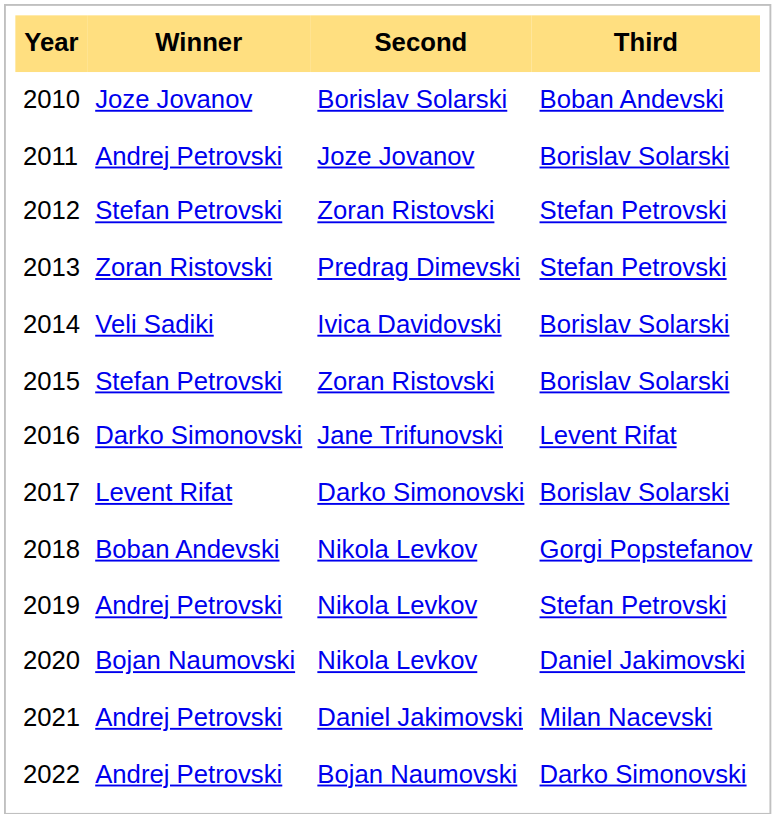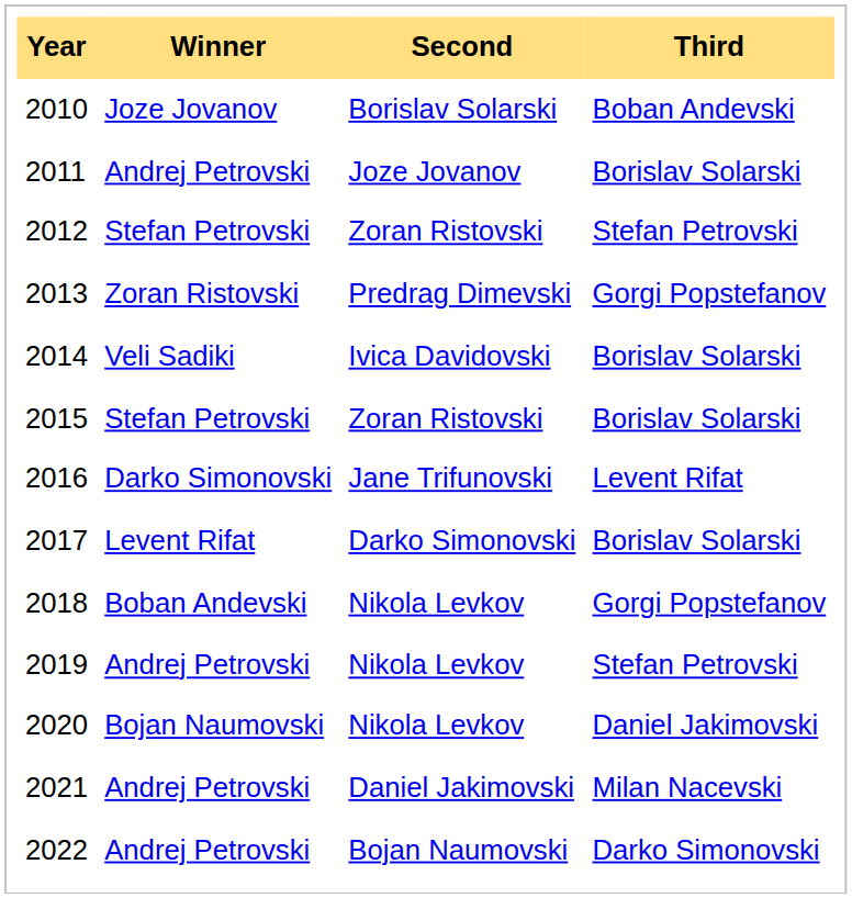 <table cellpadding="4" cellspacing="0"  style="border: 1px solid silver; color: black; margin: 0 0 0.5em 0; background-color: white; padding: 5px; text-align: left; font-size:85%; vertical-align: top; line-height:1.6em;">
 <tr>
 <th scope=col; align="center" bgcolor="FFDF80">Year</th>
 <th scope=col; align="center" bgcolor="FFDF80">Winner</th>
 <th scope=col; align="center" bgcolor="FFDF80">Second</th>
 <th scope=col; align="center" bgcolor="FFDF80">Third</th>
 </tr>
 <tr>
 <td>2010</td>
 <td><a href='#'>Joze Jovanov</a></td>
 <td><a href='#'>Borislav Solarski</a></td>
 <td><a href='#'>Boban Andevski</a></td>
 </tr>
 <tr>
 <td>2011</td>
 <td><a href='#'>Andrej Petrovski</a></td>
 <td><a href='#'>Joze Jovanov</a></td>
 <td><a href='#'>Borislav Solarski</a></td>
 </tr>
 <tr>
 <td>2012</td>
 <td><a href='#'>Stefan Petrovski</a></td>
 <td><a href='#'>Zoran Ristovski</a></td>
 <td><a href='#'>Stefan Petrovski</a></td>
 </tr>
 <tr>
 <td>2013</td>
 <td><a href='#'>Zoran Ristovski</a></td>
 <td><a href='#'>Predrag Dimevski</a></td>
-<td><a href='#'>Stefan Petrovski</a></td>
+<td><a href='#'>Gorgi Popstefanov</a></td>
 </tr>
 <tr>
 <td>2014</td>
 <td><a href='#'>Veli Sadiki</a></td>
 <td><a href='#'>Ivica Davidovski</a></td>
 <td><a href='#'>Borislav Solarski</a></td>
 </tr>
 <tr>
 <td>2015</td>
 <td><a href='#'>Stefan Petrovski</a></td>
 <td><a href='#'>Zoran Ristovski</a></td>
 <td><a href='#'>Borislav Solarski</a></td>
 </tr>
 <tr>
 <td>2016</td>
 <td><a href='#'>Darko Simonovski</a></td>
 <td><a href='#'>Jane Trifunovski</a></td>
 <td><a href='#'>Levent Rifat</a></td>
 </tr>
 <tr>
 <td>2017</td>
 <td><a href='#'>Levent Rifat</a></td>
 <td><a href='#'>Darko Simonovski</a></td>
 <td><a href='#'>Borislav Solarski</a></td>
 </tr>
 <tr>
 <td>2018</td>
 <td><a href='#'>Boban Andevski</a></td>
 <td><a href='#'>Nikola Levkov</a></td>
 <td><a href='#'>Gorgi Popstefanov</a></td>
 </tr>
 <tr>
 <td>2019</td>
 <td><a href='#'>Andrej Petrovski</a></td>
 <td><a href='#'>Nikola Levkov</a></td>
 <td><a href='#'>Stefan Petrovski</a></td>
 </tr>
 <tr>
 <td>2020</td>
 <td><a href='#'>Bojan Naumovski</a></td>
 <td><a href='#'>Nikola Levkov</a></td>
 <td><a href='#'>Daniel Jakimovski</a></td>
 </tr>
 <tr>
 <td>2021</td>
 <td><a href='#'>Andrej Petrovski</a></td>
 <td><a href='#'>Daniel Jakimovski</a></td>
 <td><a href='#'>Milan Nacevski</a></td>
 </tr>
 <tr>
 <td>2022</td>
 <td><a href='#'>Andrej Petrovski</a></td>
 <td><a href='#'>Bojan Naumovski</a></td>
 <td><a href='#'>Darko Simonovski</a></td>
 </tr>
 </table>
